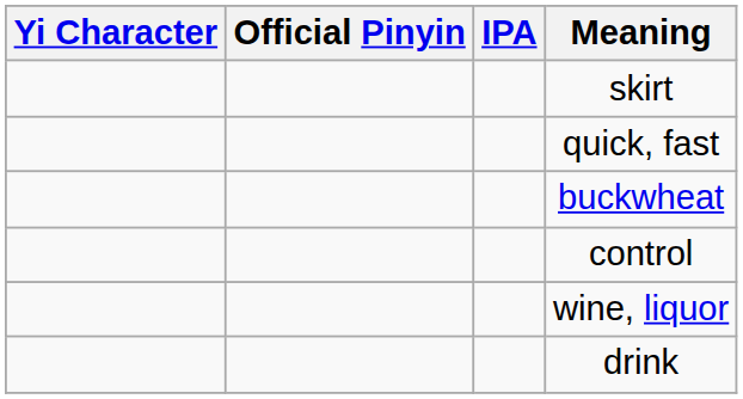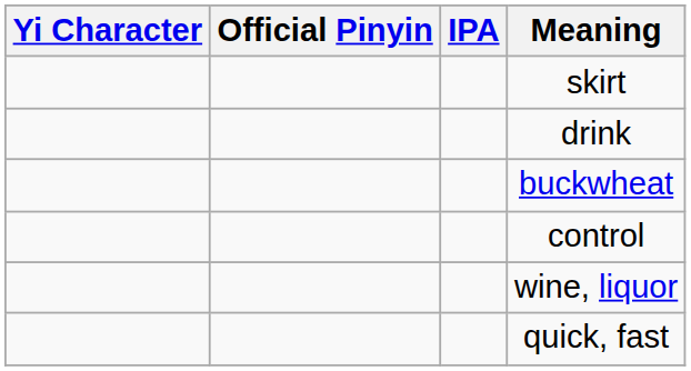 <table class="wikitable" style="text-align: center;">
 <tr>
 <th scope="col"><a href='#'>Yi Character</a></th>
 <th scope="col">Official <a href='#'>Pinyin</a></th>
 <th scope="col"><a href='#'>IPA</a></th>
 <th scope="col">Meaning</th>
 </tr>
 <tr>
 <td></td>
 <td></td>
 <td></td>
 <td>skirt</td>
 </tr>
 <tr>
 <td></td>
 <td></td>
 <td></td>
-<td>quick, fast</td>
+<td>drink</td>
 </tr>
 <tr>
 <td></td>
 <td></td>
 <td></td>
 <td><a href='#'>buckwheat</a></td>
 </tr>
 <tr>
 <td></td>
 <td></td>
 <td></td>
 <td>control</td>
 </tr>
 <tr>
 <td></td>
 <td></td>
 <td></td>
 <td>wine, <a href='#'>liquor</a></td>
 </tr>
 <tr>
 <td></td>
 <td></td>
 <td></td>
-<td>drink</td>
+<td>quick, fast</td>
 </tr>
 </table>
